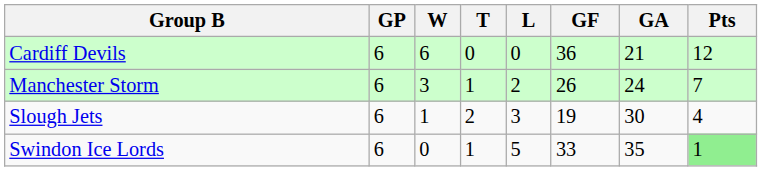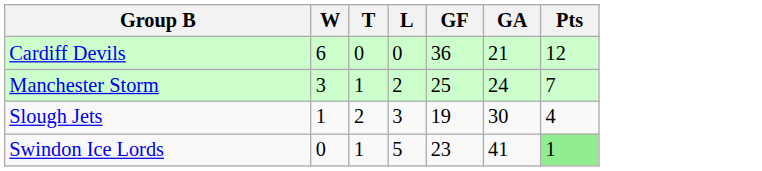 <table class="wikitable">
 <tr>
 <th width="40%">Group B</th>
-<th width="5%">GP</th>
 <th width="5%">W</th>
 <th width="5%">T</th>
 <th width="5%">L</th>
 <th width="7.5%">GF</th>
 <th width="7.5%">GA</th>
 <th width="7.5%">Pts</th>
 </tr>
 <tr bgcolor="#CCFFCC">
 <td><a href='#'>Cardiff Devils</a></td>
 <td>6</td>
-<td>6</td>
 <td>0</td>
 <td>0</td>
 <td>36</td>
 <td>21</td>
 <td>12</td>
 </tr>
 <tr bgcolor="#CCFFCC">
 <td><a href='#'>Manchester Storm</a></td>
-<td>6</td>
 <td>3</td>
 <td>1</td>
 <td>2</td>
-<td>26</td>
+<td>25</td>
 <td>24</td>
 <td>7</td>
 </tr>
 <tr>
 <td><a href='#'>Slough Jets</a></td>
-<td>6</td>
 <td>1</td>
 <td>2</td>
 <td>3</td>
 <td>19</td>
 <td>30</td>
 <td>4</td>
 </tr>
 <tr>
 <td><a href='#'>Swindon Ice Lords</a></td>
-<td>6</td>
 <td>0</td>
 <td>1</td>
 <td>5</td>
-<td>33</td>
-<td>35</td>
+<td>23</td>
+<td>41</td>
 <td style="background: lightgreen;">1</td>
 </tr>
 </table>
